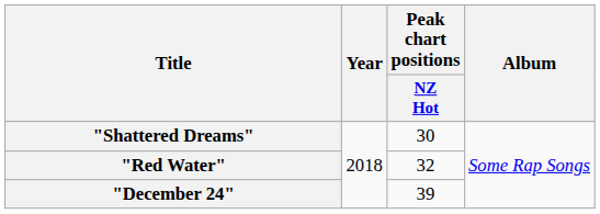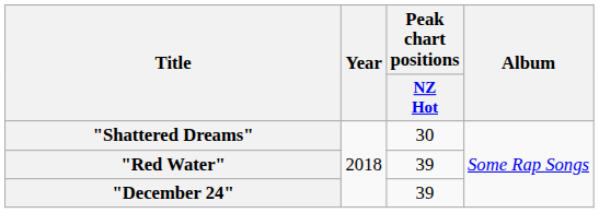 <table class="wikitable plainrowheaders" style="text-align:center;">
 <tr>
 <th scope="col" rowspan="2" style="width:18em;">Title</th>
 <th scope="col" rowspan="2">Year</th>
 <th scope="col" colspan="1">Peak chart positions</th>
 <th scope="col" rowspan="2">Album</th>
 </tr>
 <tr>
 <th scope="col" style="width:3em;font-size:90%;"><a href='#'>NZ<br>Hot</a><br></th>
 </tr>
 <tr>
 <th scope="row">"Shattered Dreams"</th>
 <td rowspan="3">2018</td>
 <td>30</td>
 <td rowspan="3"><em><a href='#'>Some Rap Songs</a></em></td>
 </tr>
 <tr>
 <th scope="row">"Red Water"</th>
-<td>32</td>
+<td>39</td>
 </tr>
 <tr>
 <th scope="row">"December 24"</th>
 <td>39</td>
 </tr>
 </table>
